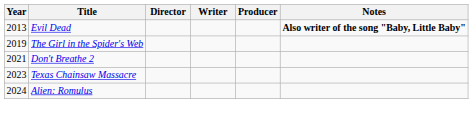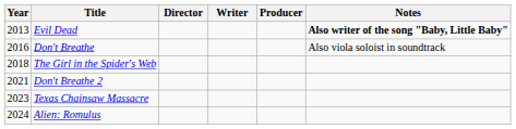 <table class="wikitable">
 <tr>
 <th>Year</th>
 <th>Title</th>
 <th width=65>Director</th>
 <th width=65>Writer</th>
 <th width=65>Producer</th>
 <th>Notes</th>
 </tr>
 <tr>
 <td>2013</td>
 <td><em><a href='#'>Evil Dead</a></em></td>
 <td></td>
 <td></td>
 <td></td>
 <td><strong>Also writer of the song "Baby, Little Baby"</strong></td>
 </tr>
 <tr>
-<td>2019</td>
+<td>2016</td>
+<td><em><a href='#'>Don't Breathe</a></em></td>
+<td></td>
+<td></td>
+<td></td>
+<td>Also viola soloist in soundtrack</td>
+</tr>
+<tr>
+<td>2018</td>
 <td><em><a href='#'>The Girl in the Spider's Web</a></em></td>
 <td></td>
 <td></td>
 <td></td>
 <td></td>
 </tr>
 <tr>
 <td>2021</td>
 <td><em><a href='#'>Don't Breathe 2</a></em></td>
 <td></td>
 <td></td>
 <td></td>
 <td></td>
 </tr>
 <tr>
 <td>2023</td>
 <td><em><a href='#'>Texas Chainsaw Massacre</a></em></td>
 <td></td>
 <td></td>
 <td></td>
 <td></td>
 </tr>
 <tr>
 <td>2024</td>
 <td><em><a href='#'>Alien: Romulus</a></em></td>
 <td></td>
 <td></td>
 <td></td>
 <td></td>
 </tr>
 </table>
